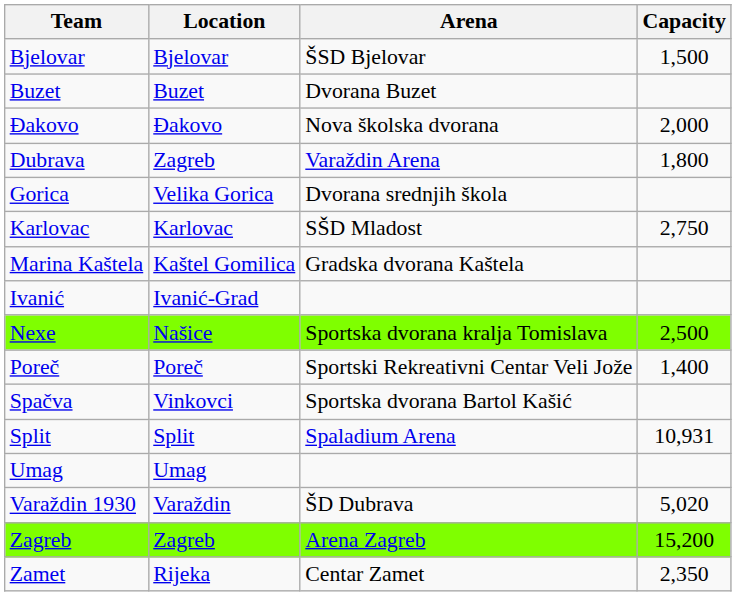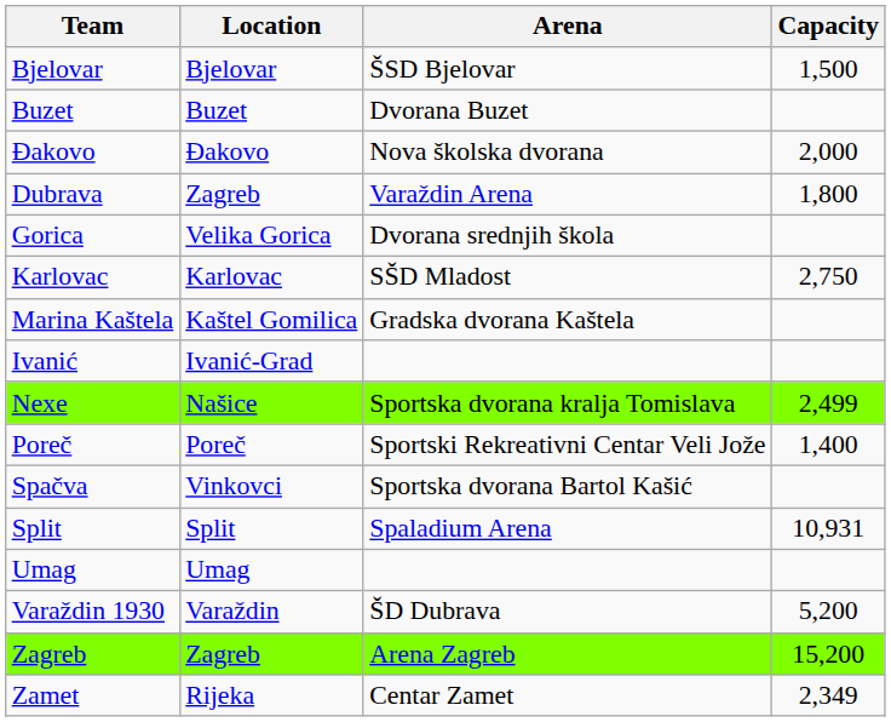 <table class="wikitable sortable" style="text-align: left;">
 <tr>
 <th>Team</th>
 <th>Location</th>
 <th>Arena</th>
 <th>Capacity</th>
 </tr>
 <tr>
 <td><a href='#'>Bjelovar</a></td>
 <td><a href='#'>Bjelovar</a></td>
 <td>ŠSD Bjelovar</td>
 <td align="center">1,500</td>
 </tr>
 <tr>
 <td><a href='#'>Buzet</a></td>
 <td><a href='#'>Buzet</a></td>
 <td>Dvorana Buzet</td>
 <td align="center"></td>
 </tr>
 <tr>
 <td><a href='#'>Đakovo</a></td>
 <td><a href='#'>Đakovo</a></td>
 <td>Nova školska dvorana</td>
 <td align="center">2,000</td>
 </tr>
 <tr>
 <td><a href='#'>Dubrava</a></td>
 <td><a href='#'>Zagreb</a></td>
 <td><a href='#'>Varaždin Arena</a></td>
 <td align="center">1,800</td>
 </tr>
 <tr>
 <td><a href='#'>Gorica</a></td>
 <td><a href='#'>Velika Gorica</a></td>
 <td>Dvorana srednjih škola</td>
 <td align="center"></td>
 </tr>
 <tr>
 <td><a href='#'>Karlovac</a></td>
 <td><a href='#'>Karlovac</a></td>
 <td>SŠD Mladost</td>
 <td align="center">2,750</td>
 </tr>
 <tr>
 <td><a href='#'>Marina Kaštela</a></td>
 <td><a href='#'>Kaštel Gomilica</a></td>
 <td>Gradska dvorana Kaštela</td>
 <td align="center"></td>
 </tr>
 <tr>
 <td><a href='#'>Ivanić</a></td>
 <td><a href='#'>Ivanić-Grad</a></td>
 <td></td>
 <td align="center"></td>
 </tr>
 <tr bgcolor="#7fff00">
 <td><a href='#'>Nexe</a></td>
 <td><a href='#'>Našice</a></td>
 <td>Sportska dvorana kralja Tomislava</td>
-<td align="center">2,500</td>
+<td align="center">2,499</td>
 </tr>
 <tr>
 <td><a href='#'>Poreč</a></td>
 <td><a href='#'>Poreč</a></td>
 <td>Sportski Rekreativni Centar Veli Jože</td>
 <td align="center">1,400</td>
 </tr>
 <tr>
 <td><a href='#'>Spačva</a></td>
 <td><a href='#'>Vinkovci</a></td>
 <td>Sportska dvorana Bartol Kašić</td>
 <td align="center"></td>
 </tr>
 <tr>
 <td><a href='#'>Split</a></td>
 <td><a href='#'>Split</a></td>
 <td><a href='#'>Spaladium Arena</a></td>
 <td align="center">10,931</td>
 </tr>
 <tr>
 <td><a href='#'>Umag</a></td>
 <td><a href='#'>Umag</a></td>
 <td></td>
 <td align="center"></td>
 </tr>
 <tr>
 <td><a href='#'>Varaždin 1930</a></td>
 <td><a href='#'>Varaždin</a></td>
 <td>ŠD Dubrava</td>
-<td align="center">5,020</td>
+<td align="center">5,200</td>
 </tr>
 <tr bgcolor="#7fff00">
 <td><a href='#'>Zagreb</a></td>
 <td><a href='#'>Zagreb</a></td>
 <td><a href='#'>Arena Zagreb</a></td>
 <td align="center">15,200</td>
 </tr>
 <tr>
 <td><a href='#'>Zamet</a></td>
 <td><a href='#'>Rijeka</a></td>
 <td>Centar Zamet</td>
-<td align="center">2,350</td>
+<td align="center">2,349</td>
 </tr>
 </table>
